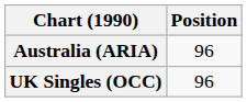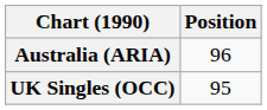 <table class="wikitable plainrowheaders" style="text-align:center">
 <tr>
 <th scope="col">Chart (1990)</th>
 <th scope="col">Position</th>
 </tr>
 <tr>
 <th scope="row">Australia (ARIA)</th>
 <td style="text-align:center;">96</td>
 </tr>
 <tr>
 <th scope="row">UK Singles (OCC)</th>
-<td style="text-align:center;">96</td>
+<td style="text-align:center;">95</td>
 </tr>
 </table>
